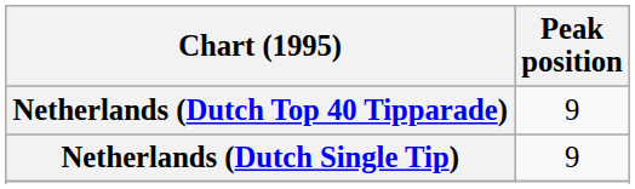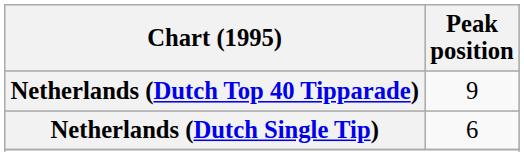 <table class="wikitable plainrowheaders" style="text-align:center">
 <tr>
 <th>Chart (1995)</th>
 <th>Peak<br>position</th>
 </tr>
 <tr>
 <th scope="row">Netherlands (<a href='#'>Dutch Top 40 Tipparade</a>)</th>
 <td align="center">9</td>
 </tr>
 <tr>
 <th scope="row">Netherlands (<a href='#'>Dutch Single Tip</a>)</th>
-<td align="center">9</td>
+<td align="center">6</td>
 </tr>
 <tr>
 </tr>
 <tr>
 </tr>
 <tr>
 </tr>
 </table>
